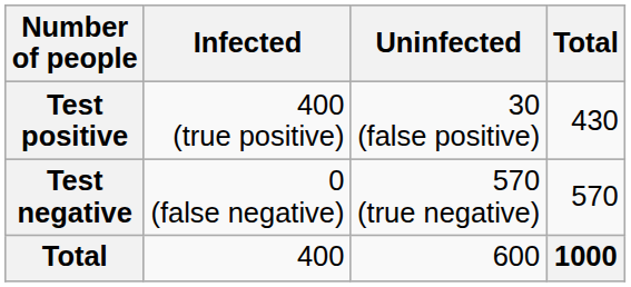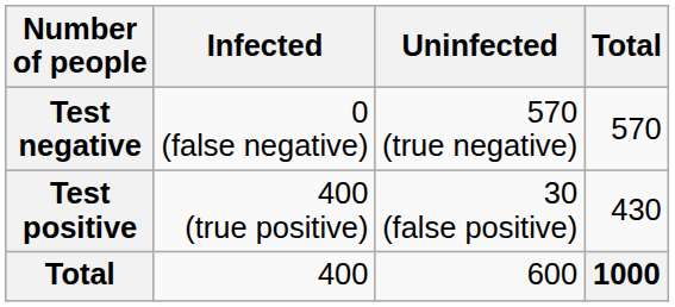 <table class="wikitable floatright" style="text-align:right;">
 <tr>
 <th>Number<br>of people</th>
 <th>Infected</th>
 <th>Uninfected</th>
 <th>Total</th>
 </tr>
 <tr>
+<th>Test<br>negative</th>
+<td>0<br>(false negative)</td>
+<td>570<br>(true negative)</td>
+<td>570</td>
+</tr>
+<tr>
 <th>Test<br>positive</th>
 <td>400<br>(true positive)</td>
 <td>30<br>(false positive)</td>
 <td>430</td>
-</tr>
-<tr>
-<th>Test<br>negative</th>
-<td>0<br>(false negative)</td>
-<td>570<br>(true negative)</td>
-<td>570</td>
 </tr>
 <tr>
 <th>Total</th>
 <td>400</td>
 <td>600</td>
 <th>1000</th>
 </tr>
 </table>
